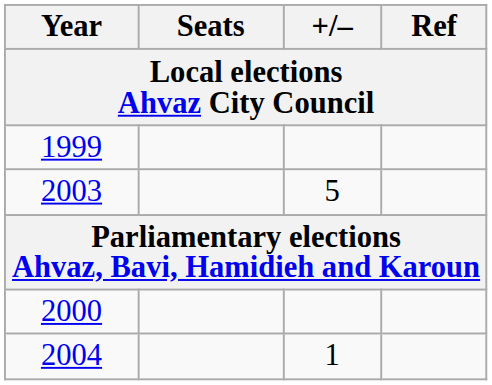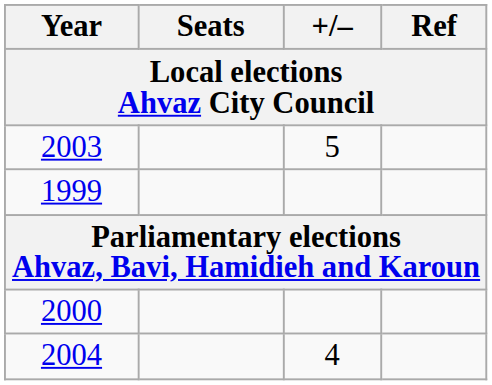 <table class="wikitable" style="text-align:center; font-size:100%; line-height:16px;">
 <tr>
 <th>Year</th>
 <th>Seats</th>
 <th>+/–</th>
 <th>Ref</th>
 </tr>
 <tr>
 <th colspan="4">Local elections<br><a href='#'>Ahvaz</a> City Council</th>
 </tr>
 <tr>
+<td><a href='#'>2003</a></td>
+<td></td>
+<td> 5</td>
+<td></td>
+</tr>
+<tr>
 <td><a href='#'>1999</a></td>
 <td></td>
 <td></td>
-<td></td>
-</tr>
-<tr>
-<td><a href='#'>2003</a></td>
-<td></td>
-<td> 5</td>
 <td></td>
 </tr>
 <tr>
 <th colspan="4">Parliamentary elections<br><a href='#'>Ahvaz, Bavi, Hamidieh and Karoun</a></th>
 </tr>
 <tr>
 <td><a href='#'>2000</a></td>
 <td></td>
 <td></td>
 <td></td>
 </tr>
 <tr>
 <td><a href='#'>2004</a></td>
 <td></td>
-<td> 1</td>
+<td> 4</td>
 <td></td>
 </tr>
 </table>
